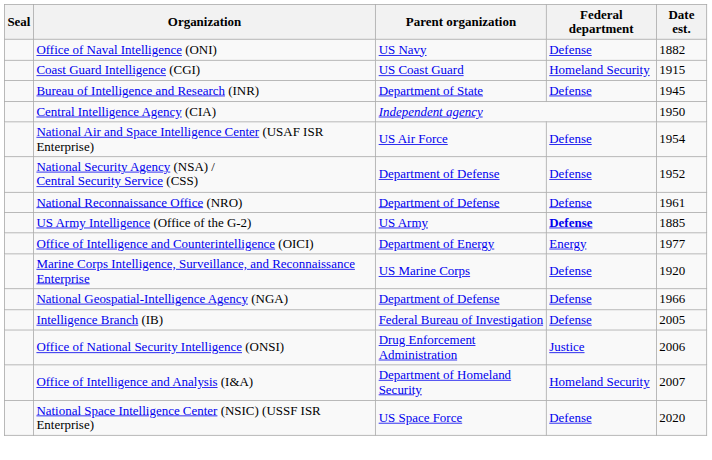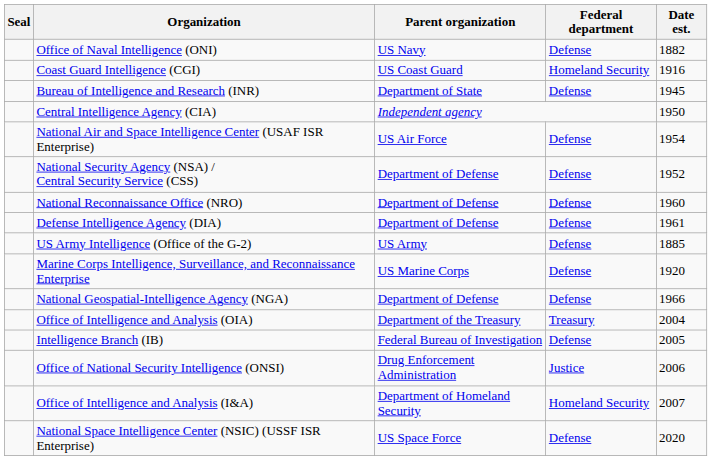 <table class="wikitable sortable">
 <tr>
 <th>Seal</th>
 <th>Organization</th>
 <th>Parent organization</th>
 <th>Federal department</th>
 <th>Date est.</th>
 </tr>
 <tr>
 <td></td>
 <td><a href='#'>Office of Naval Intelligence</a> (ONI)</td>
 <td><a href='#'>US Navy</a></td>
 <td><a href='#'>Defense</a></td>
 <td>1882</td>
 </tr>
 <tr>
 <td></td>
 <td><a href='#'>Coast Guard Intelligence</a> (CGI)</td>
 <td><a href='#'>US Coast Guard</a></td>
 <td><a href='#'>Homeland Security</a></td>
-<td>1915</td>
+<td>1916</td>
 </tr>
 <tr>
 <td></td>
 <td><a href='#'>Bureau of Intelligence and Research</a> (INR)</td>
 <td><a href='#'>Department of State</a></td>
 <td><a href='#'>Defense</a></td>
 <td>1945</td>
 </tr>
 <tr>
 <td></td>
 <td><a href='#'>Central Intelligence Agency</a> (CIA)</td>
 <td colspan=2><em><a href='#'>Independent agency</a></em></td>
 <td>1950</td>
 </tr>
 <tr>
 <td></td>
 <td><a href='#'>National Air and Space Intelligence Center</a> (USAF ISR Enterprise)</td>
 <td><a href='#'>US Air Force</a></td>
 <td><a href='#'>Defense</a></td>
 <td>1954</td>
 </tr>
 <tr>
 <td><br></td>
 <td><a href='#'>National Security Agency</a> (NSA) /<br><a href='#'>Central Security Service</a> (CSS)</td>
 <td><a href='#'>Department of Defense</a></td>
 <td><a href='#'>Defense</a></td>
 <td>1952</td>
 </tr>
 <tr>
 <td></td>
 <td><a href='#'>National Reconnaissance Office</a> (NRO)</td>
 <td><a href='#'>Department of Defense</a></td>
 <td><a href='#'>Defense</a></td>
+<td>1960</td>
+</tr>
+<tr>
+<td></td>
+<td><a href='#'>Defense Intelligence Agency</a> (DIA)</td>
+<td><a href='#'>Department of Defense</a></td>
+<td><a href='#'>Defense</a></td>
 <td>1961</td>
 </tr>
 <tr>
 <td></td>
 <td><a href='#'>US Army Intelligence</a> (Office of the G-2)</td>
 <td><a href='#'>US Army</a></td>
-<td><strong><a href='#'>Defense</a></strong></td>
+<td><a href='#'>Defense</a></td>
 <td>1885</td>
-</tr>
-<tr>
-<td></td>
-<td><a href='#'>Office of Intelligence and Counterintelligence</a> (OICI)</td>
-<td><a href='#'>Department of Energy</a></td>
-<td><a href='#'>Energy</a></td>
-<td>1977</td>
 </tr>
 <tr>
 <td></td>
 <td><a href='#'>Marine Corps Intelligence, Surveillance, and Reconnaissance Enterprise</a></td>
 <td><a href='#'>US Marine Corps</a></td>
 <td><a href='#'>Defense</a></td>
 <td>1920</td>
 </tr>
 <tr>
 <td></td>
 <td><a href='#'>National Geospatial-Intelligence Agency</a> (NGA)</td>
 <td><a href='#'>Department of Defense</a></td>
 <td><a href='#'>Defense</a></td>
 <td>1966</td>
+</tr>
+<tr>
+<td></td>
+<td><a href='#'>Office of Intelligence and Analysis</a> (OIA)</td>
+<td><a href='#'>Department of the Treasury</a></td>
+<td><a href='#'>Treasury</a></td>
+<td>2004</td>
 </tr>
 <tr>
 <td></td>
 <td><a href='#'>Intelligence Branch</a> (IB)</td>
 <td><a href='#'>Federal Bureau of Investigation</a></td>
 <td><a href='#'>Defense</a></td>
 <td>2005</td>
 </tr>
 <tr>
 <td></td>
 <td><a href='#'>Office of National Security Intelligence</a> (ONSI)</td>
 <td><a href='#'>Drug Enforcement Administration</a></td>
 <td><a href='#'>Justice</a></td>
 <td>2006</td>
 </tr>
 <tr>
 <td></td>
 <td><a href='#'>Office of Intelligence and Analysis</a> (I&A)</td>
 <td><a href='#'>Department of Homeland Security</a></td>
 <td><a href='#'>Homeland Security</a></td>
 <td>2007</td>
 </tr>
 <tr>
 <td></td>
 <td><a href='#'>National Space Intelligence Center</a> (NSIC) (USSF ISR Enterprise)</td>
 <td><a href='#'>US Space Force</a></td>
 <td><a href='#'>Defense</a></td>
 <td>2020</td>
 </tr>
 </table>
